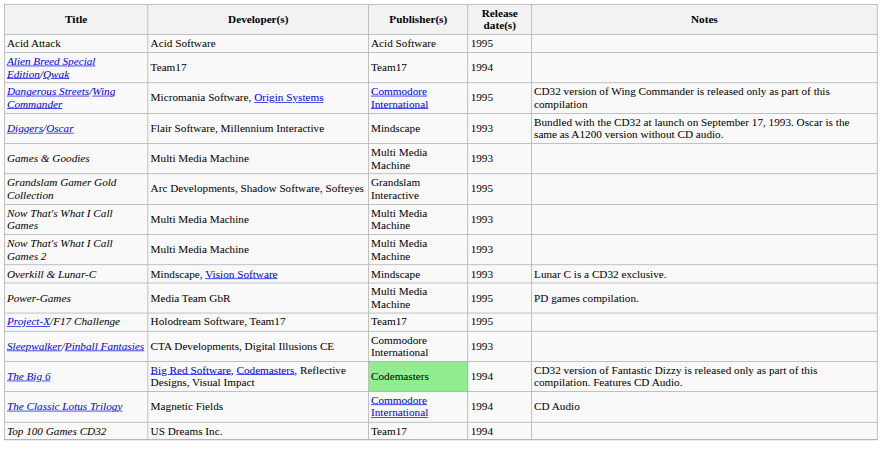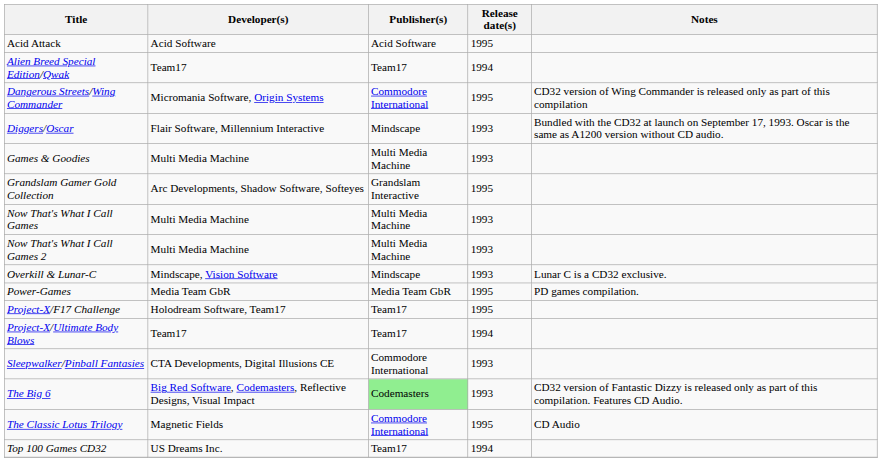 <table class="wikitable sortable" id="softwarelist" width="auto">
 <tr>
 <th rowspan="1">Title</th>
 <th rowspan="1">Developer(s)</th>
 <th rowspan="1">Publisher(s)</th>
 <th rowspan="1">Release date(s)</th>
 <th rowspan="1">Notes</th>
 </tr>
 <tr>
 <td>Acid Attack</td>
 <td>Acid Software</td>
 <td>Acid Software</td>
 <td>1995</td>
 <td></td>
 </tr>
 <tr>
 <td><em><a href='#'>Alien Breed Special Edition</a>/<a href='#'>Qwak</a></em></td>
 <td>Team17</td>
 <td>Team17</td>
 <td>1994</td>
 <td></td>
 </tr>
 <tr>
 <td id="D" style="text-align: left;"><em><a href='#'>Dangerous Streets</a>/<a href='#'>Wing Commander</a></em></td>
 <td>Micromania Software, <a href='#'>Origin Systems</a></td>
 <td><a href='#'>Commodore International</a></td>
 <td>1995</td>
 <td>CD32 version of Wing Commander is released only as part of this compilation</td>
 </tr>
 <tr>
 <td><em><a href='#'>Diggers</a>/<a href='#'>Oscar</a></em></td>
 <td>Flair Software, Millennium Interactive</td>
 <td>Mindscape</td>
 <td>1993</td>
 <td>Bundled with the CD32 at launch on September 17, 1993. Oscar is the same as A1200 version without CD audio.</td>
 </tr>
 <tr>
 <td id="G" style="text-align: left;"><em>Games & Goodies</em></td>
 <td>Multi Media Machine</td>
 <td>Multi Media Machine</td>
 <td>1993</td>
 <td></td>
 </tr>
 <tr>
 <td><em>Grandslam Gamer Gold Collection</em></td>
 <td>Arc Developments, Shadow Software, Softeyes</td>
 <td>Grandslam Interactive</td>
 <td>1995</td>
 <td></td>
 </tr>
 <tr>
 <td id="N" style="text-align: left;"><em>Now That's What I Call Games</em></td>
 <td>Multi Media Machine</td>
 <td>Multi Media Machine</td>
 <td>1993</td>
 <td></td>
 </tr>
 <tr>
 <td><em>Now That's What I Call Games 2</em></td>
 <td>Multi Media Machine</td>
 <td>Multi Media Machine</td>
 <td>1993</td>
 <td></td>
 </tr>
 <tr>
 <td id="O" style="text-align: left;"><em>Overkill & Lunar-C</em></td>
 <td>Mindscape, <a href='#'>Vision Software</a></td>
 <td>Mindscape</td>
 <td>1993</td>
 <td>Lunar C is a CD32 exclusive.</td>
 </tr>
 <tr>
 <td id="P" style="text-align: left;"><em>Power-Games</em></td>
 <td>Media Team GbR</td>
-<td>Multi Media Machine</td>
+<td>Media Team GbR</td>
 <td>1995</td>
 <td>PD games compilation.</td>
 </tr>
 <tr>
 <td><em><a href='#'>Project-X</a>/F17 Challenge</em></td>
 <td>Holodream Software, Team17</td>
 <td>Team17</td>
 <td>1995</td>
+<td></td>
+</tr>
+<tr>
+<td><em><a href='#'>Project-X</a>/<a href='#'>Ultimate Body Blows</a></em></td>
+<td>Team17</td>
+<td>Team17</td>
+<td>1994</td>
 <td></td>
 </tr>
 <tr>
 <td><em><a href='#'>Sleepwalker</a>/<a href='#'>Pinball Fantasies</a></em></td>
 <td>CTA Developments, Digital Illusions CE</td>
 <td>Commodore International</td>
 <td>1993</td>
 <td></td>
 </tr>
 <tr>
 <td><em><a href='#'>The Big 6</a></em></td>
 <td><a href='#'>Big Red Software</a>, <a href='#'>Codemasters</a>, Reflective Designs, Visual Impact</td>
 <td style="background: lightgreen;">Codemasters</td>
-<td>1994</td>
+<td>1993</td>
 <td>CD32 version of Fantastic Dizzy is released only as part of this compilation. Features CD Audio.</td>
 </tr>
 <tr>
 <td><em><a href='#'>The Classic Lotus Trilogy</a></em></td>
 <td>Magnetic Fields</td>
 <td><a href='#'>Commodore International</a></td>
-<td>1994</td>
+<td>1995</td>
 <td>CD Audio</td>
 </tr>
 <tr>
 <td><em>Top 100 Games CD32</em></td>
 <td>US Dreams Inc.</td>
 <td>Team17</td>
 <td>1994</td>
 <td></td>
 </tr>
 <tr>
 </tr>
 </table>
